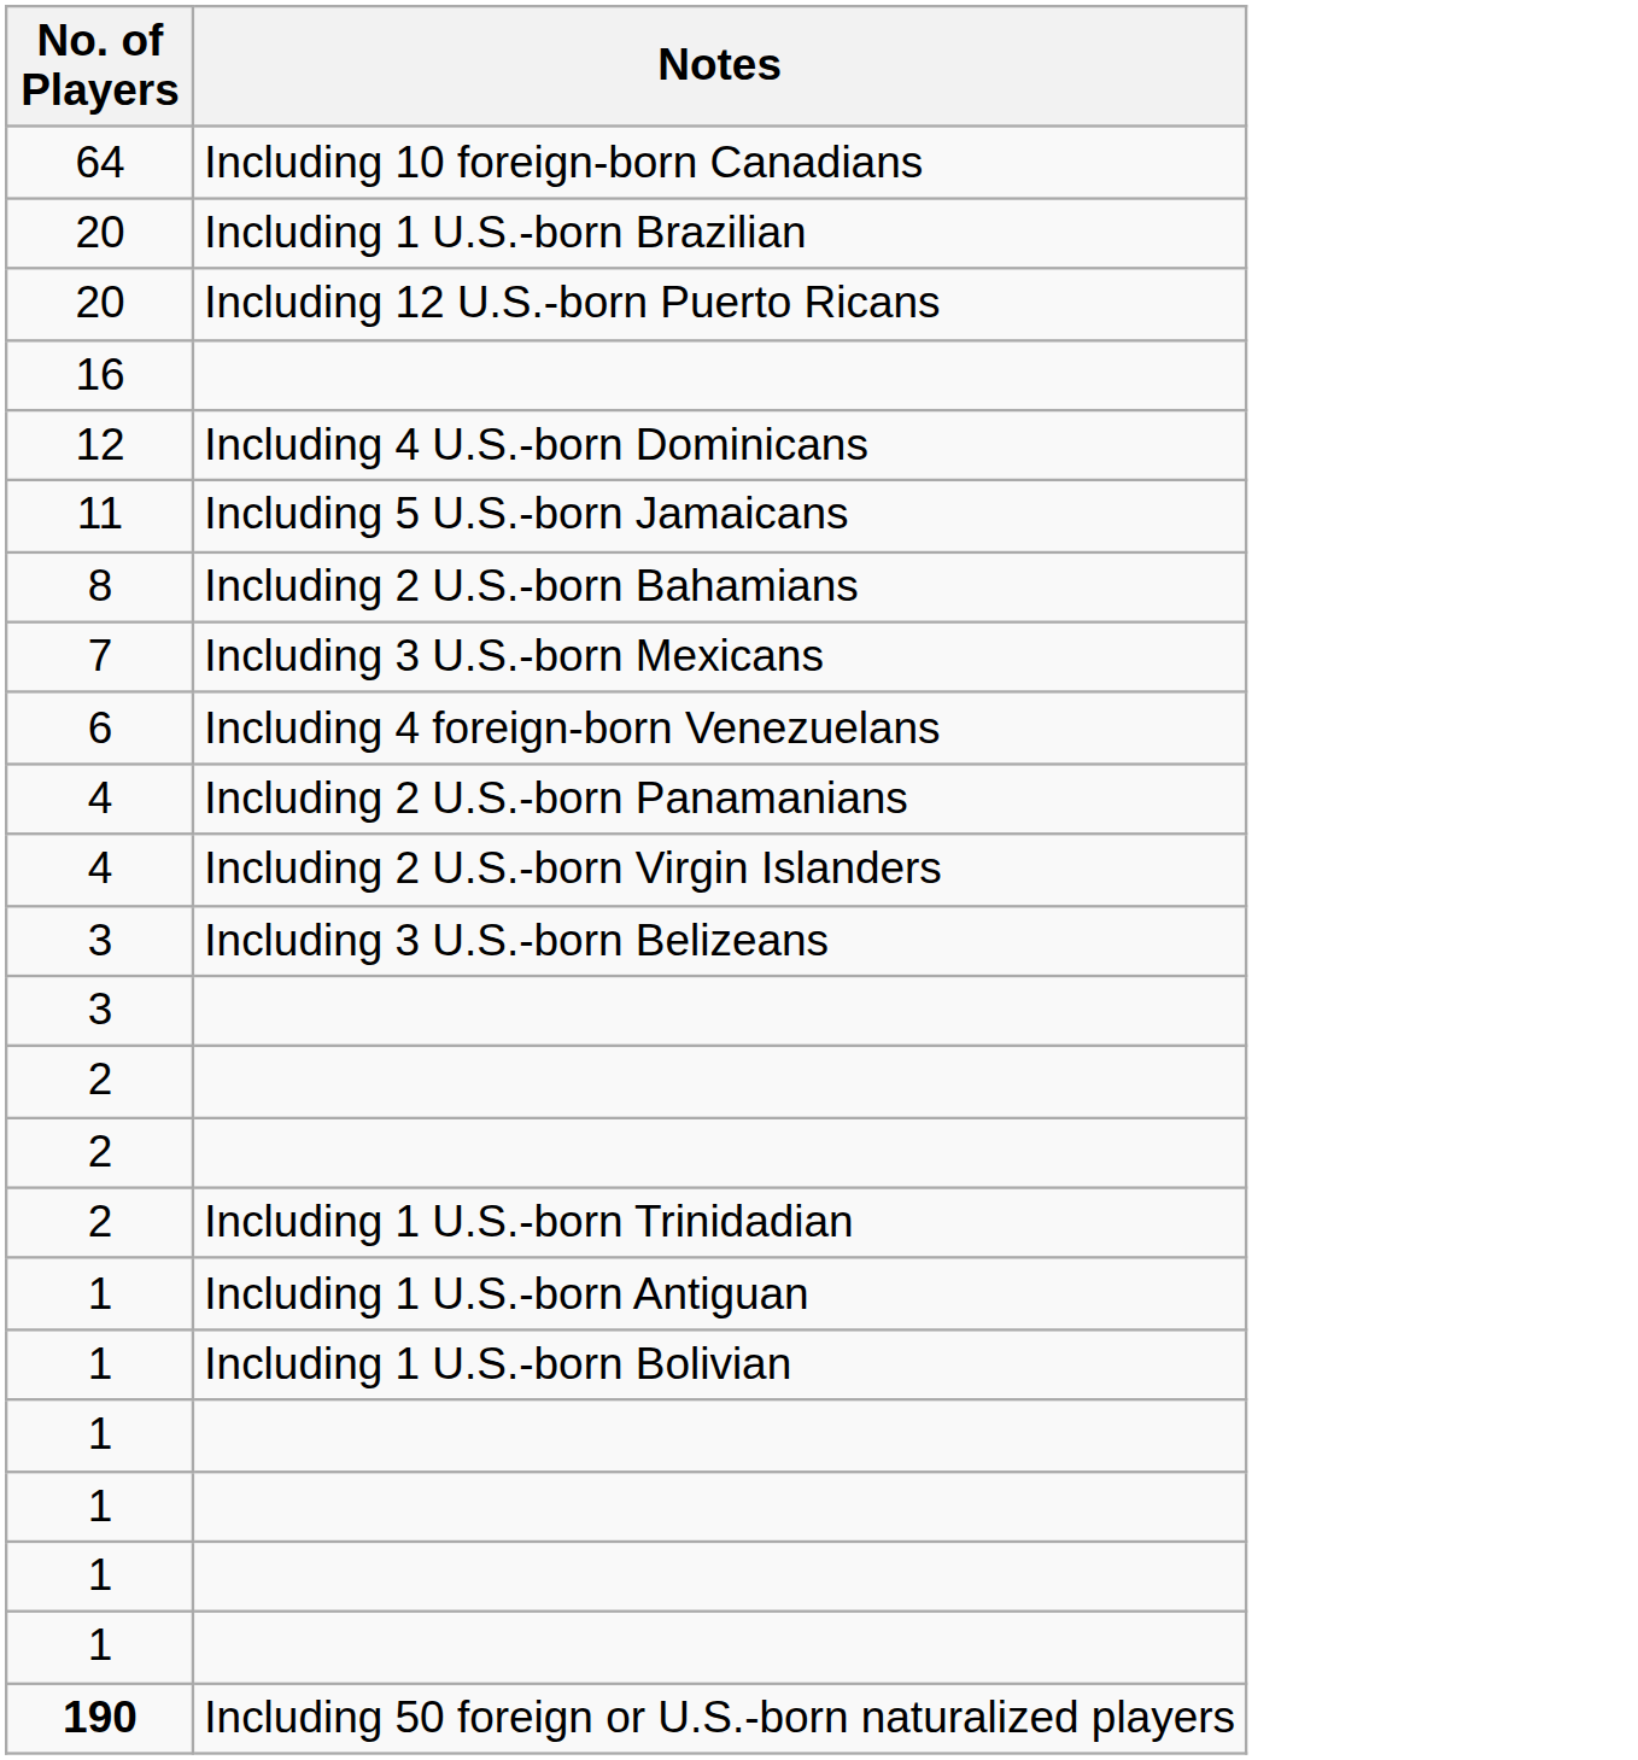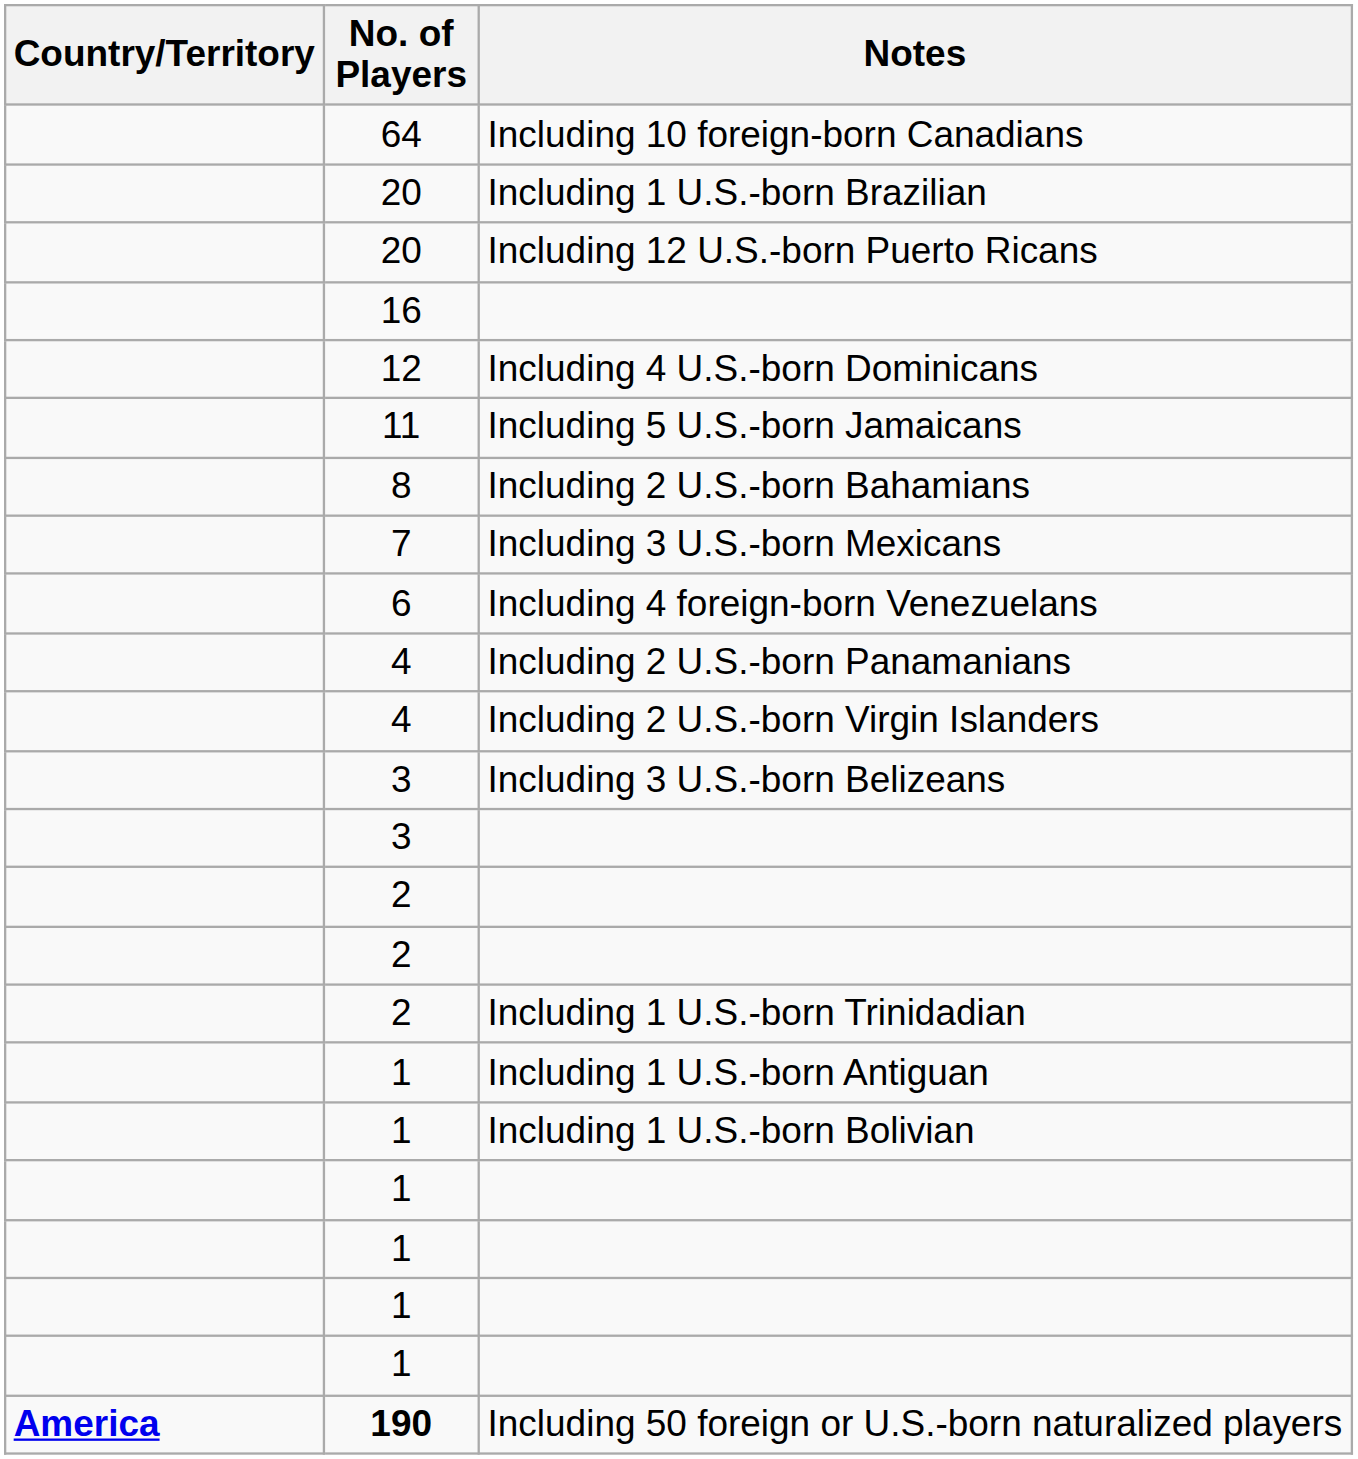 <table class="wikitable sortable">
 <tr>
+<th scope="col" style="width:120px;">Country/Territory</th>
 <th scope="col" style="width:60px;">No. of Players</th>
 <th scope="col" class="unsortable">Notes</th>
 </tr>
 <tr>
+<td></td>
 <td style="text-align:center">64</td>
 <td>Including 10 foreign-born Canadians</td>
 </tr>
 <tr>
+<td></td>
 <td style="text-align:center">20</td>
 <td>Including 1 U.S.-born Brazilian</td>
 </tr>
 <tr>
+<td></td>
 <td style="text-align:center">20</td>
 <td>Including 12 U.S.-born Puerto Ricans</td>
 </tr>
 <tr>
+<td></td>
 <td style="text-align:center">16</td>
 <td></td>
 </tr>
 <tr>
+<td></td>
 <td style="text-align:center">12</td>
 <td>Including 4 U.S.-born Dominicans</td>
 </tr>
 <tr>
+<td></td>
 <td style="text-align:center">11</td>
 <td>Including 5 U.S.-born Jamaicans</td>
 </tr>
 <tr>
+<td></td>
 <td style="text-align:center">8</td>
 <td>Including 2 U.S.-born Bahamians</td>
 </tr>
 <tr>
+<td></td>
 <td style="text-align:center">7</td>
 <td>Including 3 U.S.-born Mexicans</td>
 </tr>
 <tr>
+<td></td>
 <td style="text-align:center">6</td>
 <td>Including 4 foreign-born Venezuelans</td>
 </tr>
 <tr>
+<td></td>
 <td style="text-align:center">4</td>
 <td>Including 2 U.S.-born Panamanians</td>
 </tr>
 <tr>
+<td></td>
 <td style="text-align:center">4</td>
 <td>Including 2 U.S.-born Virgin Islanders</td>
 </tr>
 <tr>
+<td></td>
 <td style="text-align:center">3</td>
 <td>Including 3 U.S.-born Belizeans</td>
 </tr>
 <tr>
+<td></td>
 <td style="text-align:center">3</td>
 <td></td>
 </tr>
 <tr>
+<td></td>
 <td style="text-align:center">2</td>
 <td></td>
 </tr>
 <tr>
+<td></td>
 <td style="text-align:center">2</td>
 <td></td>
 </tr>
 <tr>
+<td></td>
 <td style="text-align:center">2</td>
 <td>Including 1 U.S.-born Trinidadian</td>
 </tr>
 <tr>
+<td></td>
 <td style="text-align:center">1</td>
 <td>Including 1 U.S.-born Antiguan</td>
 </tr>
 <tr>
+<td></td>
 <td style="text-align:center">1</td>
 <td>Including 1 U.S.-born Bolivian</td>
 </tr>
 <tr>
+<td></td>
 <td style="text-align:center">1</td>
 <td></td>
 </tr>
 <tr>
+<td></td>
 <td style="text-align:center">1</td>
 <td></td>
 </tr>
 <tr>
+<td></td>
 <td style="text-align:center">1</td>
 <td></td>
 </tr>
 <tr>
+<td></td>
 <td style="text-align:center">1</td>
 <td></td>
 </tr>
 <tr>
+<td><strong><a href='#'>America</a></strong></td>
 <td style="text-align:center"><strong>190</strong></td>
 <td>Including 50 foreign or U.S.-born naturalized players</td>
 </tr>
 </table>
